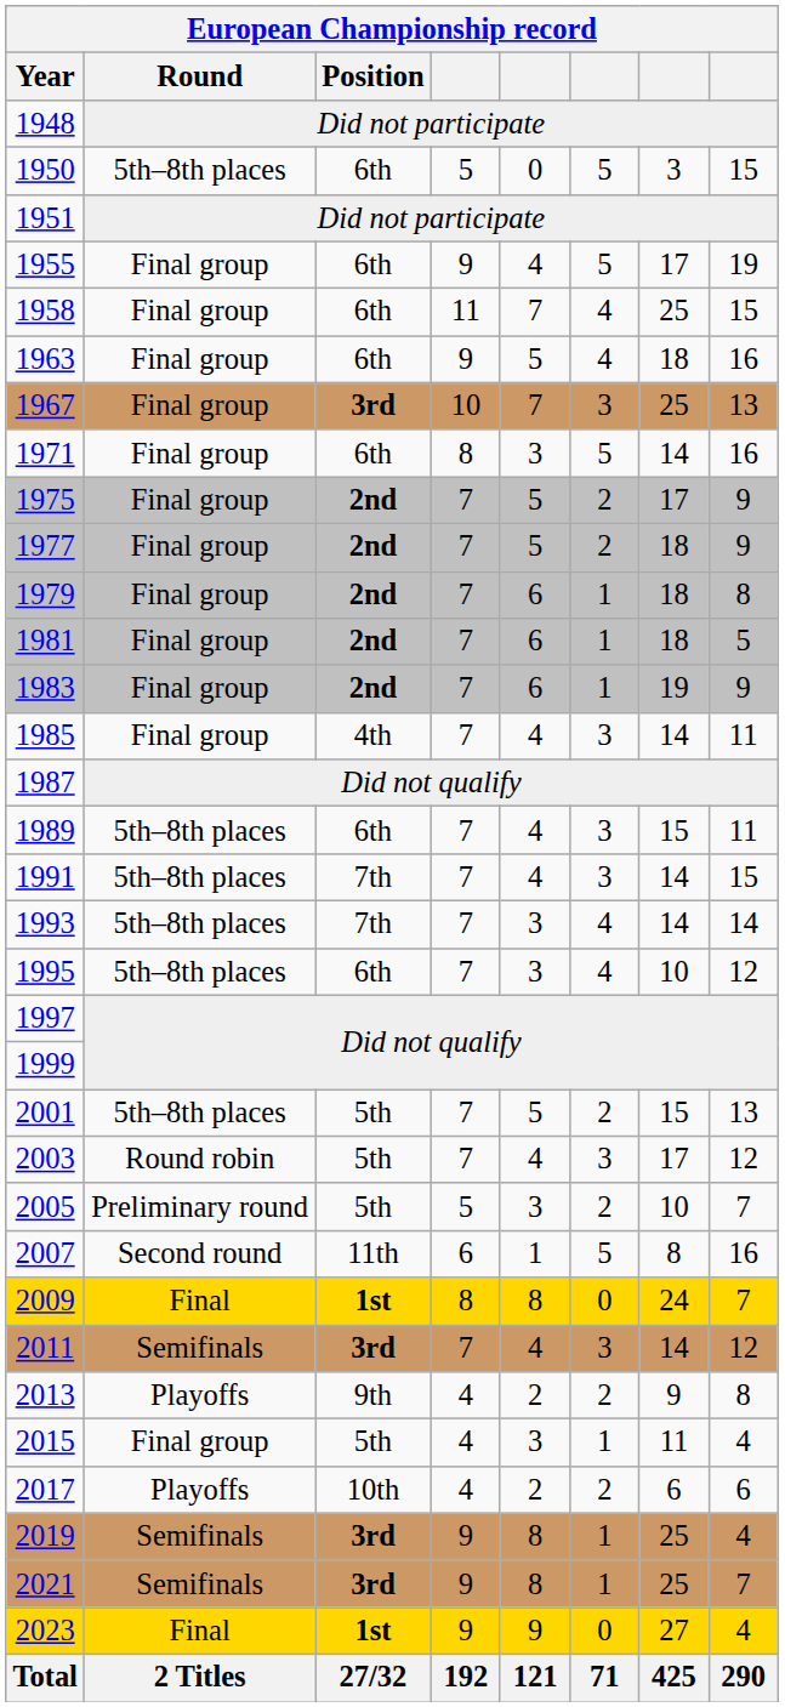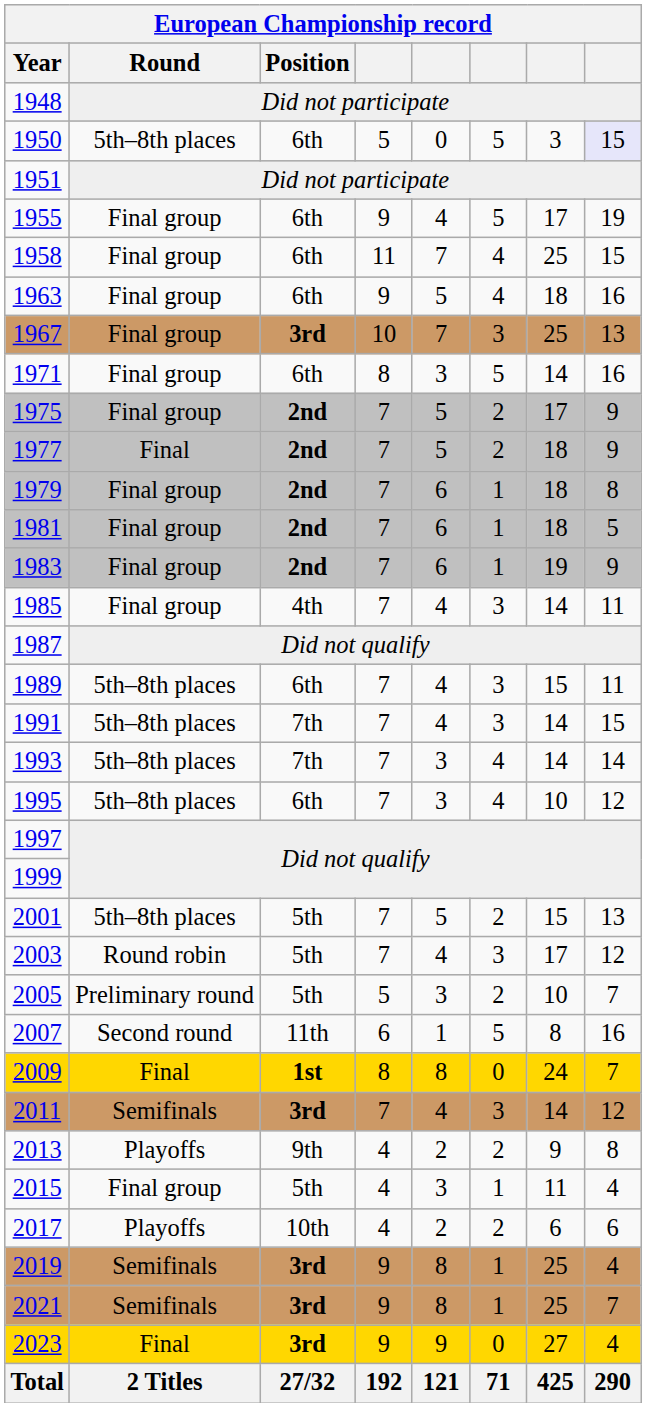 <table class="wikitable" style="text-align: center;">
 <tr>
 <th colspan=8><a href='#'>European Championship record</a></th>
 </tr>
 <tr>
 <th>Year</th>
 <th>Round</th>
 <th>Position</th>
 <th width=30></th>
 <th width=30></th>
 <th width=30></th>
 <th width=30></th>
 <th width=30></th>
 </tr>
 <tr>
 <td> <a href='#'>1948</a></td>
 <td colspan=7 bgcolor=#EFEFEF><em>Did not participate</em></td>
 </tr>
 <tr>
 <td> <a href='#'>1950</a></td>
 <td>5th–8th places</td>
 <td>6th</td>
 <td>5</td>
 <td>0</td>
 <td>5</td>
 <td>3</td>
-<td>15</td>
+<td style="background: lavender;">15</td>
 </tr>
 <tr>
 <td> <a href='#'>1951</a></td>
 <td colspan=7 bgcolor=#EFEFEF><em>Did not participate</em></td>
 </tr>
 <tr>
 <td> <a href='#'>1955</a></td>
 <td>Final group</td>
 <td>6th</td>
 <td>9</td>
 <td>4</td>
 <td>5</td>
 <td>17</td>
 <td>19</td>
 </tr>
 <tr>
 <td> <a href='#'>1958</a></td>
 <td>Final group</td>
 <td>6th</td>
 <td>11</td>
 <td>7</td>
 <td>4</td>
 <td>25</td>
 <td>15</td>
 </tr>
 <tr>
 <td> <a href='#'>1963</a></td>
 <td>Final group</td>
 <td>6th</td>
 <td>9</td>
 <td>5</td>
 <td>4</td>
 <td>18</td>
 <td>16</td>
 </tr>
 <tr bgcolor=#cc9966>
 <td> <a href='#'>1967</a></td>
 <td>Final group</td>
 <td><strong>3rd</strong></td>
 <td>10</td>
 <td>7</td>
 <td>3</td>
 <td>25</td>
 <td>13</td>
 </tr>
 <tr>
 <td> <a href='#'>1971</a></td>
 <td>Final group</td>
 <td>6th</td>
 <td>8</td>
 <td>3</td>
 <td>5</td>
 <td>14</td>
 <td>16</td>
 </tr>
 <tr bgcolor=silver>
 <td> <a href='#'>1975</a></td>
 <td>Final group</td>
 <td><strong>2nd</strong></td>
 <td>7</td>
 <td>5</td>
 <td>2</td>
 <td>17</td>
 <td>9</td>
 </tr>
 <tr bgcolor=silver>
 <td> <a href='#'>1977</a></td>
-<td>Final group</td>
+<td>Final</td>
 <td><strong>2nd</strong></td>
 <td>7</td>
 <td>5</td>
 <td>2</td>
 <td>18</td>
 <td>9</td>
 </tr>
 <tr bgcolor=silver>
 <td> <a href='#'>1979</a></td>
 <td>Final group</td>
 <td><strong>2nd</strong></td>
 <td>7</td>
 <td>6</td>
 <td>1</td>
 <td>18</td>
 <td>8</td>
 </tr>
 <tr bgcolor=silver>
 <td> <a href='#'>1981</a></td>
 <td>Final group</td>
 <td><strong>2nd</strong></td>
 <td>7</td>
 <td>6</td>
 <td>1</td>
 <td>18</td>
 <td>5</td>
 </tr>
 <tr bgcolor=silver>
 <td> <a href='#'>1983</a></td>
 <td>Final group</td>
 <td><strong>2nd</strong></td>
 <td>7</td>
 <td>6</td>
 <td>1</td>
 <td>19</td>
 <td>9</td>
 </tr>
 <tr>
 <td> <a href='#'>1985</a></td>
 <td>Final group</td>
 <td>4th</td>
 <td>7</td>
 <td>4</td>
 <td>3</td>
 <td>14</td>
 <td>11</td>
 </tr>
 <tr>
 <td> <a href='#'>1987</a></td>
 <td colspan=7 bgcolor=#EFEFEF><em>Did not qualify</em></td>
 </tr>
 <tr>
 <td> <a href='#'>1989</a></td>
 <td>5th–8th places</td>
 <td>6th</td>
 <td>7</td>
 <td>4</td>
 <td>3</td>
 <td>15</td>
 <td>11</td>
 </tr>
 <tr>
 <td> <a href='#'>1991</a></td>
 <td>5th–8th places</td>
 <td>7th</td>
 <td>7</td>
 <td>4</td>
 <td>3</td>
 <td>14</td>
 <td>15</td>
 </tr>
 <tr>
 <td> <a href='#'>1993</a></td>
 <td>5th–8th places</td>
 <td>7th</td>
 <td>7</td>
 <td>3</td>
 <td>4</td>
 <td>14</td>
 <td>14</td>
 </tr>
 <tr>
 <td> <a href='#'>1995</a></td>
 <td>5th–8th places</td>
 <td>6th</td>
 <td>7</td>
 <td>3</td>
 <td>4</td>
 <td>10</td>
 <td>12</td>
 </tr>
 <tr>
 <td> <a href='#'>1997</a></td>
 <td colspan=7 rowspan=2 bgcolor=#EFEFEF><em>Did not qualify</em></td>
 </tr>
 <tr>
 <td> <a href='#'>1999</a></td>
 </tr>
 <tr>
 <td> <a href='#'>2001</a></td>
 <td>5th–8th places</td>
 <td>5th</td>
 <td>7</td>
 <td>5</td>
 <td>2</td>
 <td>15</td>
 <td>13</td>
 </tr>
 <tr>
 <td> <a href='#'>2003</a></td>
 <td>Round robin</td>
 <td>5th</td>
 <td>7</td>
 <td>4</td>
 <td>3</td>
 <td>17</td>
 <td>12</td>
 </tr>
 <tr>
 <td> <a href='#'>2005</a></td>
 <td>Preliminary round</td>
 <td>5th</td>
 <td>5</td>
 <td>3</td>
 <td>2</td>
 <td>10</td>
 <td>7</td>
 </tr>
 <tr>
 <td> <a href='#'>2007</a></td>
 <td>Second round</td>
 <td>11th</td>
 <td>6</td>
 <td>1</td>
 <td>5</td>
 <td>8</td>
 <td>16</td>
 </tr>
 <tr bgcolor=gold>
 <td> <a href='#'>2009</a></td>
 <td>Final</td>
 <td><strong>1st</strong></td>
 <td>8</td>
 <td>8</td>
 <td>0</td>
 <td>24</td>
 <td>7</td>
 </tr>
 <tr bgcolor=#cc9966>
 <td> <a href='#'>2011</a></td>
 <td>Semifinals</td>
 <td><strong>3rd</strong></td>
 <td>7</td>
 <td>4</td>
 <td>3</td>
 <td>14</td>
 <td>12</td>
 </tr>
 <tr>
 <td> <a href='#'>2013</a></td>
 <td>Playoffs</td>
 <td>9th</td>
 <td>4</td>
 <td>2</td>
 <td>2</td>
 <td>9</td>
 <td>8</td>
 </tr>
 <tr>
 <td> <a href='#'>2015</a></td>
 <td>Final group</td>
 <td>5th</td>
 <td>4</td>
 <td>3</td>
 <td>1</td>
 <td>11</td>
 <td>4</td>
 </tr>
 <tr>
 <td> <a href='#'>2017</a></td>
 <td>Playoffs</td>
 <td>10th</td>
 <td>4</td>
 <td>2</td>
 <td>2</td>
 <td>6</td>
 <td>6</td>
 </tr>
 <tr bgcolor=#cc9966>
 <td> <a href='#'>2019</a></td>
 <td>Semifinals</td>
 <td><strong>3rd</strong></td>
 <td>9</td>
 <td>8</td>
 <td>1</td>
 <td>25</td>
 <td>4</td>
 </tr>
 <tr bgcolor=#cc9966>
 <td> <a href='#'>2021</a></td>
 <td>Semifinals</td>
 <td><strong>3rd</strong></td>
 <td>9</td>
 <td>8</td>
 <td>1</td>
 <td>25</td>
 <td>7</td>
 </tr>
 <tr bgcolor=gold>
 <td> <a href='#'>2023</a></td>
 <td>Final</td>
-<td><strong>1st</strong></td>
+<td><strong>3rd</strong></td>
 <td>9</td>
 <td>9</td>
 <td>0</td>
 <td>27</td>
 <td>4</td>
 </tr>
 <tr>
 <th>Total</th>
 <th>2 Titles</th>
 <th>27/32</th>
 <th>192</th>
 <th>121</th>
 <th>71</th>
 <th>425</th>
 <th>290</th>
 </tr>
 </table>
